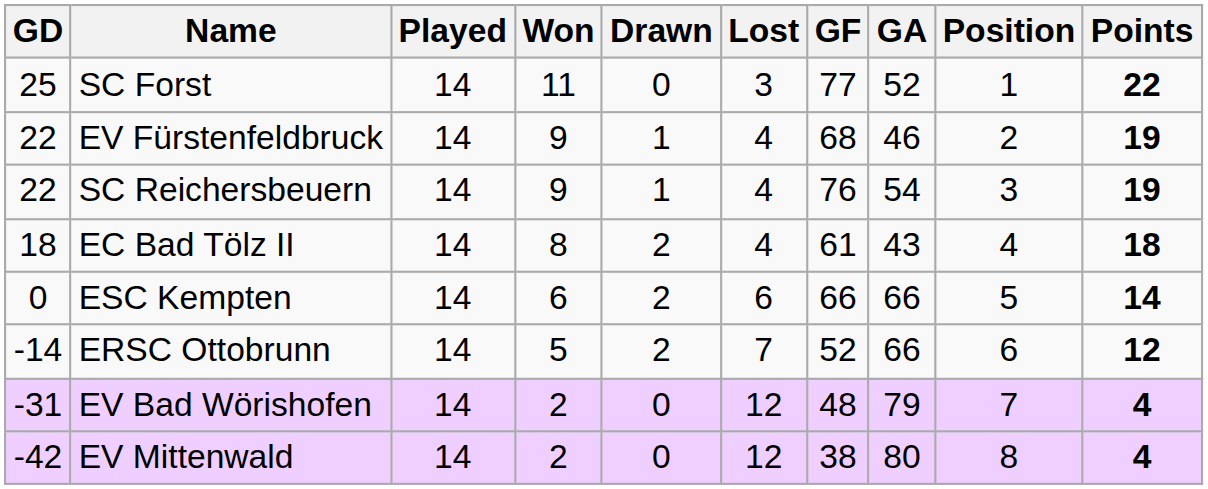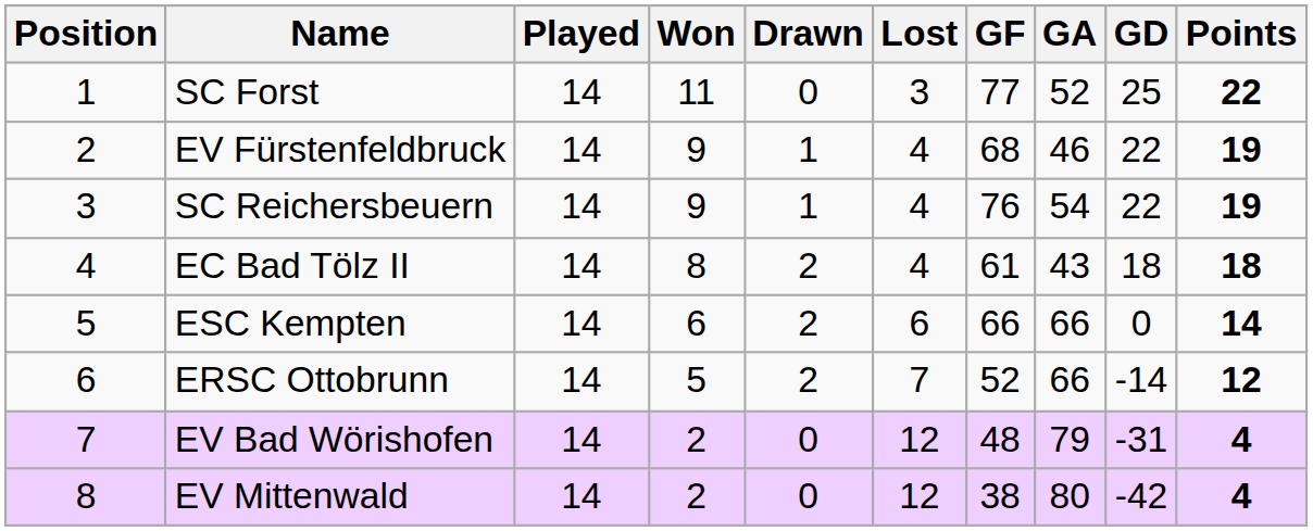 <table class="wikitable">
 <tr align="center">
-<th>GD</th>
+<th>Position</th>
 <th>Name</th>
 <th>Played</th>
 <th>Won</th>
 <th>Drawn</th>
 <th>Lost</th>
 <th>GF</th>
 <th>GA</th>
-<th>Position</th>
+<th>GD</th>
 <th>Points</th>
 </tr>
 <tr align="center">
-<td>25</td>
+<td>1</td>
 <td align="left">SC Forst</td>
 <td>14</td>
 <td>11</td>
 <td>0</td>
 <td>3</td>
 <td>77</td>
 <td>52</td>
-<td>1</td>
+<td>25</td>
 <td><strong>22</strong></td>
 </tr>
 <tr align="center">
-<td>22</td>
+<td>2</td>
 <td align="left">EV Fürstenfeldbruck</td>
 <td>14</td>
 <td>9</td>
 <td>1</td>
 <td>4</td>
 <td>68</td>
 <td>46</td>
-<td>2</td>
+<td>22</td>
 <td><strong>19</strong></td>
 </tr>
 <tr align="center">
-<td>22</td>
+<td>3</td>
 <td align="left">SC Reichersbeuern</td>
 <td>14</td>
 <td>9</td>
 <td>1</td>
 <td>4</td>
 <td>76</td>
 <td>54</td>
-<td>3</td>
+<td>22</td>
 <td><strong>19</strong></td>
 </tr>
 <tr align="center">
-<td>18</td>
+<td>4</td>
 <td align="left">EC Bad Tölz II</td>
 <td>14</td>
 <td>8</td>
 <td>2</td>
 <td>4</td>
 <td>61</td>
 <td>43</td>
-<td>4</td>
+<td>18</td>
 <td><strong>18</strong></td>
 </tr>
 <tr align="center">
-<td>0</td>
+<td>5</td>
 <td align="left">ESC Kempten</td>
 <td>14</td>
 <td>6</td>
 <td>2</td>
 <td>6</td>
 <td>66</td>
 <td>66</td>
-<td>5</td>
+<td>0</td>
 <td><strong>14</strong></td>
 </tr>
 <tr align="center">
-<td>-14</td>
+<td>6</td>
 <td align="left">ERSC Ottobrunn</td>
 <td>14</td>
 <td>5</td>
 <td>2</td>
 <td>7</td>
 <td>52</td>
 <td>66</td>
-<td>6</td>
+<td>-14</td>
 <td><strong>12</strong></td>
 </tr>
 <tr align="center" bgcolor="#efcfff">
-<td>-31</td>
+<td>7</td>
 <td align="left">EV Bad Wörishofen</td>
 <td>14</td>
 <td>2</td>
 <td>0</td>
 <td>12</td>
 <td>48</td>
 <td>79</td>
-<td>7</td>
+<td>-31</td>
 <td><strong>4</strong></td>
 </tr>
 <tr align="center" bgcolor="#efcfff">
-<td>-42</td>
+<td>8</td>
 <td align="left">EV Mittenwald</td>
 <td>14</td>
 <td>2</td>
 <td>0</td>
 <td>12</td>
 <td>38</td>
 <td>80</td>
-<td>8</td>
+<td>-42</td>
 <td><strong>4</strong></td>
 </tr>
 </table>
